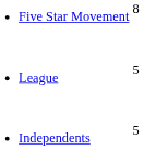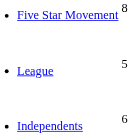 <table>
 <tr>
 <td><br><ul><li><a href='#'>Five Star Movement</a></li></ul></td>
 <td><div>8</div></td>
 </tr>
 <tr>
 <td><br><ul><li><a href='#'>League</a></li></ul></td>
 <td><div>5</div></td>
 </tr>
 <tr>
 <td><br><ul><li><a href='#'>Independents</a></li></ul></td>
-<td><div>5</div></td>
+<td><div>6</div></td>
 </tr>
 </table>
